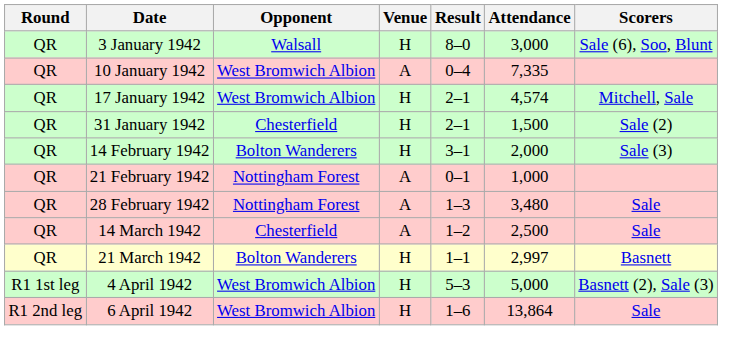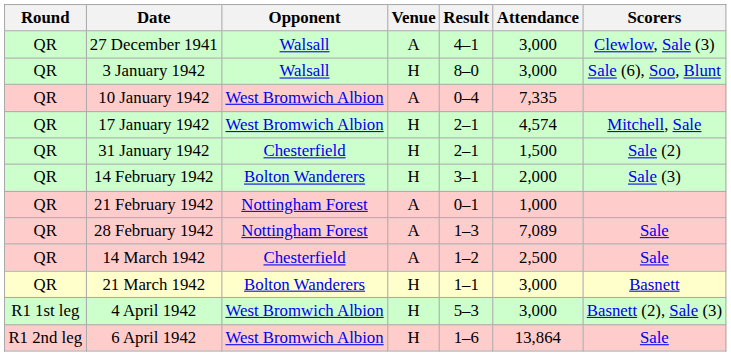 <table class="wikitable" style="font-size:100%; text-align:center">
 <tr>
 <th>Round</th>
 <th>Date</th>
 <th>Opponent</th>
 <th>Venue</th>
 <th>Result</th>
 <th>Attendance</th>
 <th>Scorers</th>
+</tr>
+<tr style="background-color: #CCFFCC;">
+<td>QR</td>
+<td>27 December 1941</td>
+<td><a href='#'>Walsall</a></td>
+<td>A</td>
+<td>4–1</td>
+<td>3,000</td>
+<td><a href='#'>Clewlow</a>, <a href='#'>Sale</a> (3)</td>
 </tr>
 <tr style="background-color: #CCFFCC;">
 <td>QR</td>
 <td>3 January 1942</td>
 <td><a href='#'>Walsall</a></td>
 <td>H</td>
 <td>8–0</td>
 <td>3,000</td>
 <td><a href='#'>Sale</a> (6), <a href='#'>Soo</a>, <a href='#'>Blunt</a></td>
 </tr>
 <tr style="background-color: #FFCCCC;">
 <td>QR</td>
 <td>10 January 1942</td>
 <td><a href='#'>West Bromwich Albion</a></td>
 <td>A</td>
 <td>0–4</td>
 <td>7,335</td>
 <td></td>
 </tr>
 <tr style="background-color: #CCFFCC;">
 <td>QR</td>
 <td>17 January 1942</td>
 <td><a href='#'>West Bromwich Albion</a></td>
 <td>H</td>
 <td>2–1</td>
 <td>4,574</td>
 <td><a href='#'>Mitchell</a>, <a href='#'>Sale</a></td>
 </tr>
 <tr style="background-color: #CCFFCC;">
 <td>QR</td>
 <td>31 January 1942</td>
 <td><a href='#'>Chesterfield</a></td>
 <td>H</td>
 <td>2–1</td>
 <td>1,500</td>
 <td><a href='#'>Sale</a> (2)</td>
 </tr>
 <tr style="background-color: #CCFFCC;">
 <td>QR</td>
 <td>14 February 1942</td>
 <td><a href='#'>Bolton Wanderers</a></td>
 <td>H</td>
 <td>3–1</td>
 <td>2,000</td>
 <td><a href='#'>Sale</a> (3)</td>
 </tr>
 <tr style="background-color: #FFCCCC;">
 <td>QR</td>
 <td>21 February 1942</td>
 <td><a href='#'>Nottingham Forest</a></td>
 <td>A</td>
 <td>0–1</td>
 <td>1,000</td>
 <td></td>
 </tr>
 <tr style="background-color: #FFCCCC;">
 <td>QR</td>
 <td>28 February 1942</td>
 <td><a href='#'>Nottingham Forest</a></td>
 <td>A</td>
 <td>1–3</td>
-<td>3,480</td>
+<td>7,089</td>
 <td><a href='#'>Sale</a></td>
 </tr>
 <tr style="background-color: #FFCCCC;">
 <td>QR</td>
 <td>14 March 1942</td>
 <td><a href='#'>Chesterfield</a></td>
 <td>A</td>
 <td>1–2</td>
 <td>2,500</td>
 <td><a href='#'>Sale</a></td>
 </tr>
 <tr style="background-color: #FFFFCC;">
 <td>QR</td>
 <td>21 March 1942</td>
 <td><a href='#'>Bolton Wanderers</a></td>
 <td>H</td>
 <td>1–1</td>
-<td>2,997</td>
+<td>3,000</td>
 <td><a href='#'>Basnett</a></td>
 </tr>
 <tr style="background-color: #CCFFCC;">
 <td>R1 1st leg</td>
 <td>4 April 1942</td>
 <td><a href='#'>West Bromwich Albion</a></td>
 <td>H</td>
 <td>5–3</td>
-<td>5,000</td>
+<td>3,000</td>
 <td><a href='#'>Basnett</a> (2), <a href='#'>Sale</a> (3)</td>
 </tr>
 <tr style="background-color: #FFCCCC;">
 <td>R1 2nd leg</td>
 <td>6 April 1942</td>
 <td><a href='#'>West Bromwich Albion</a></td>
 <td>H</td>
 <td>1–6</td>
 <td>13,864</td>
 <td><a href='#'>Sale</a></td>
 </tr>
 </table>
